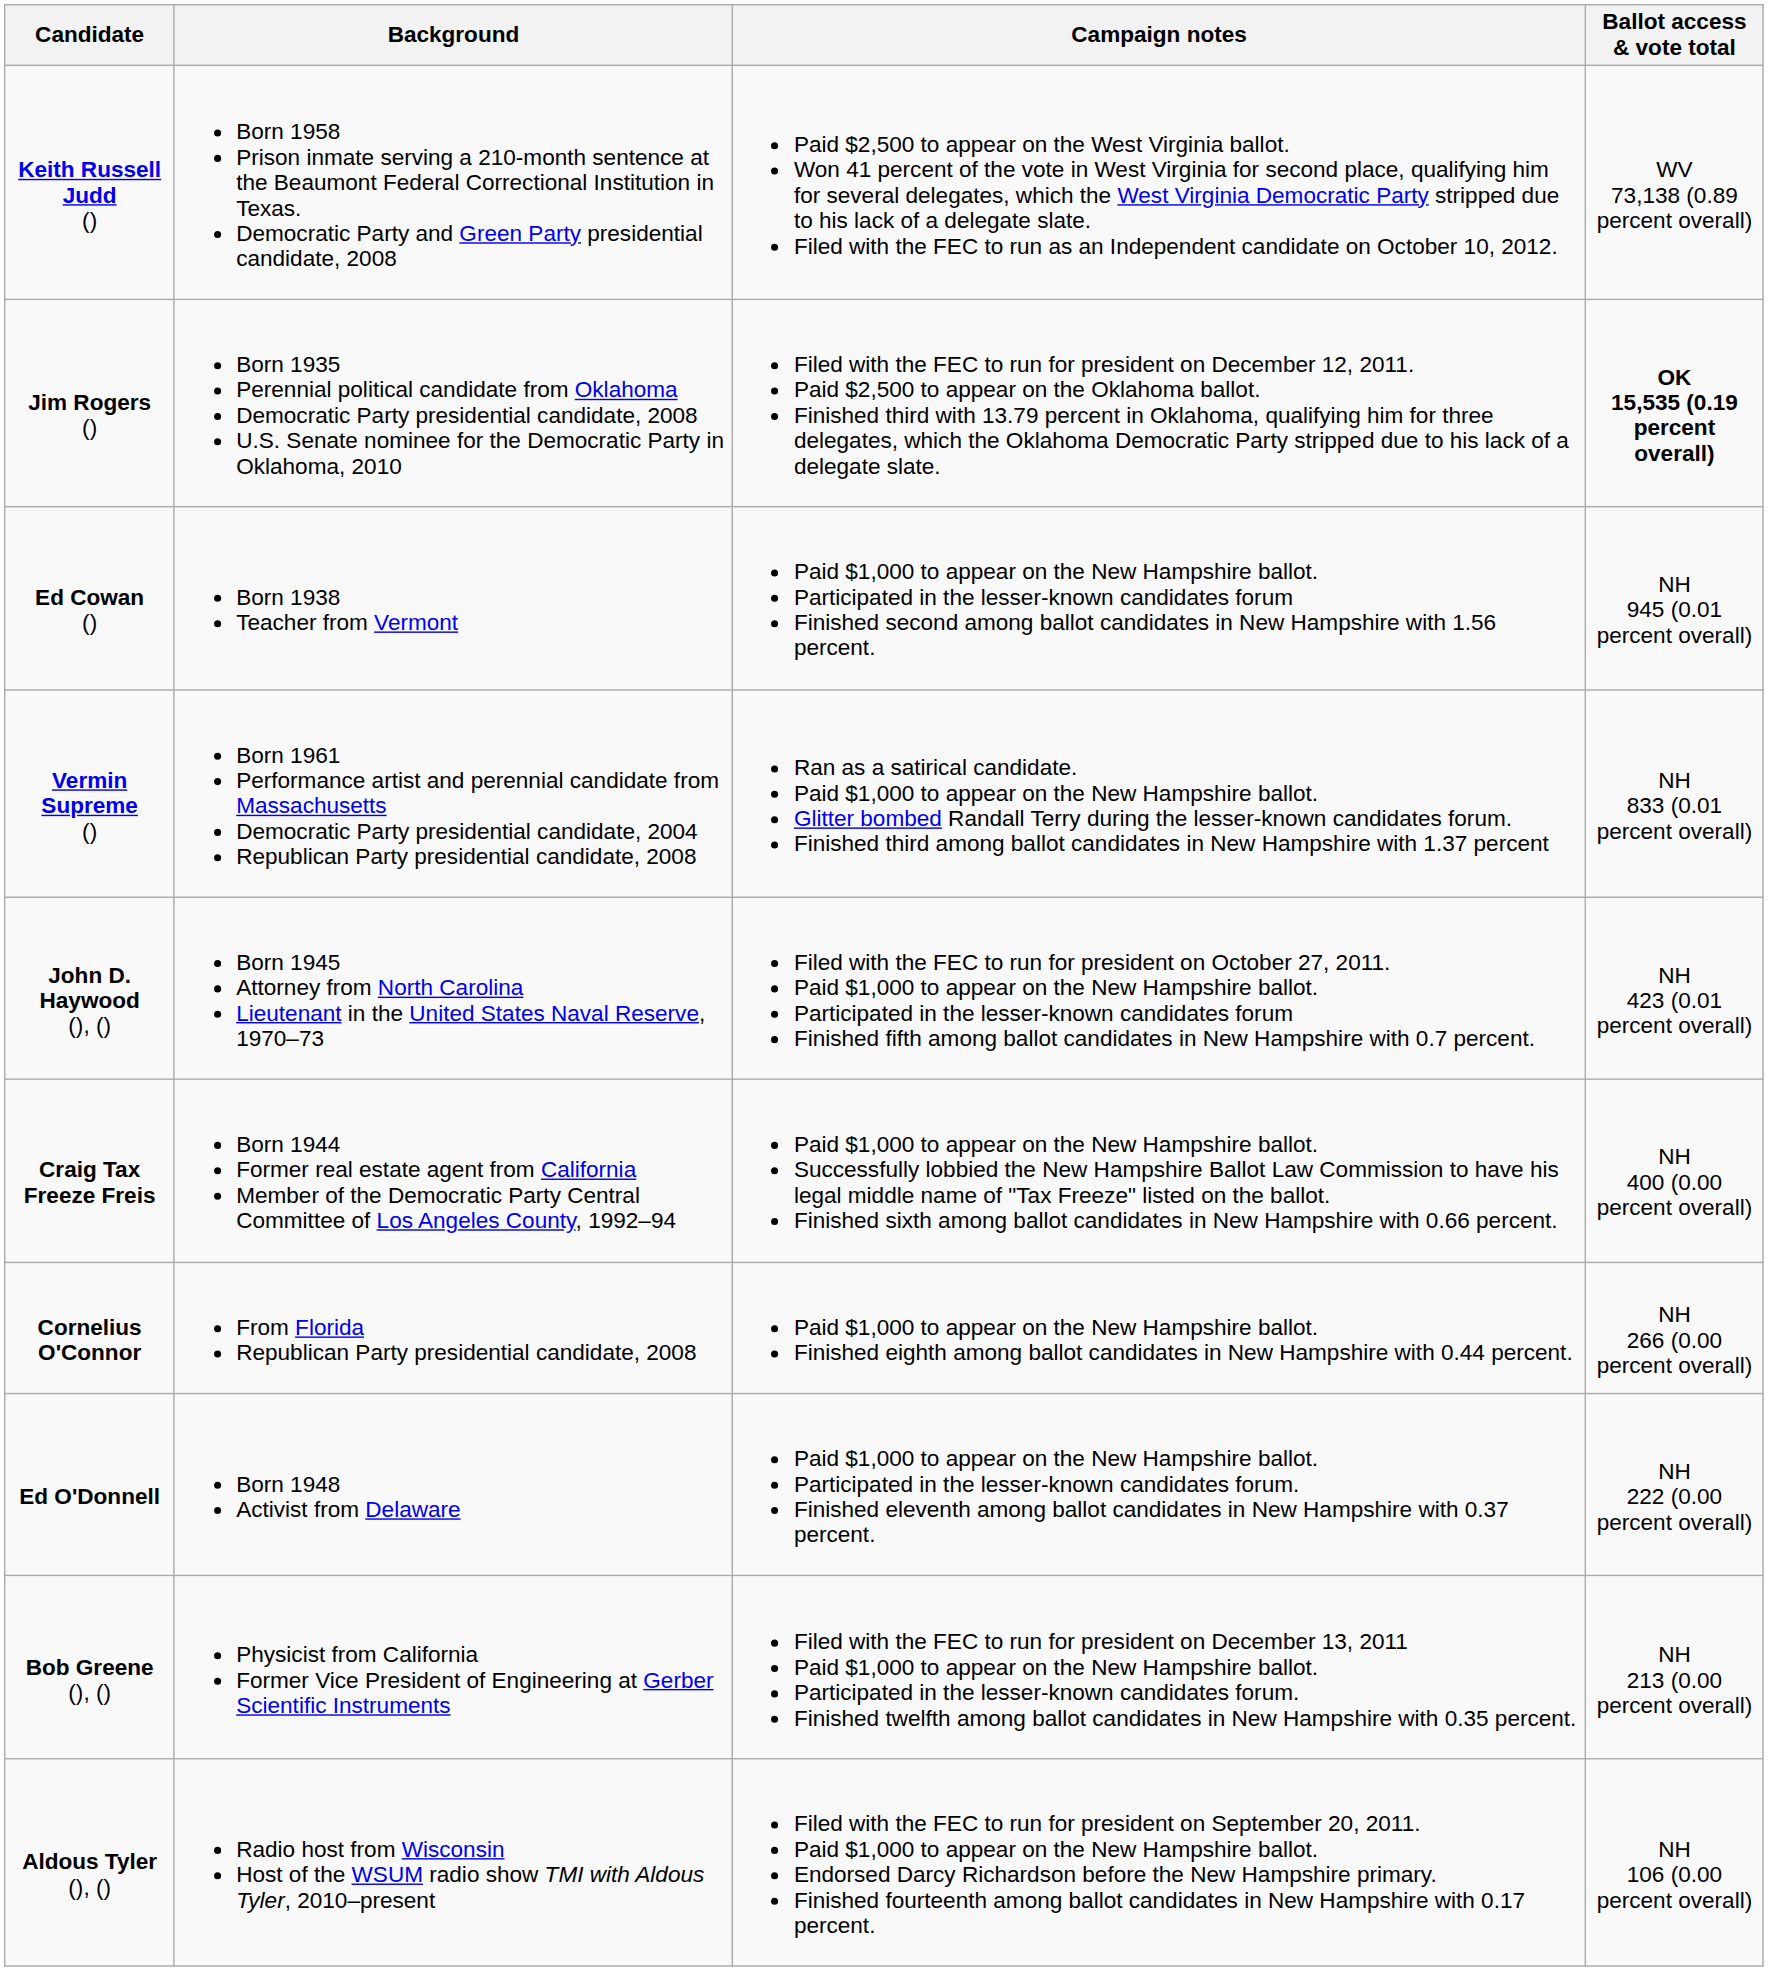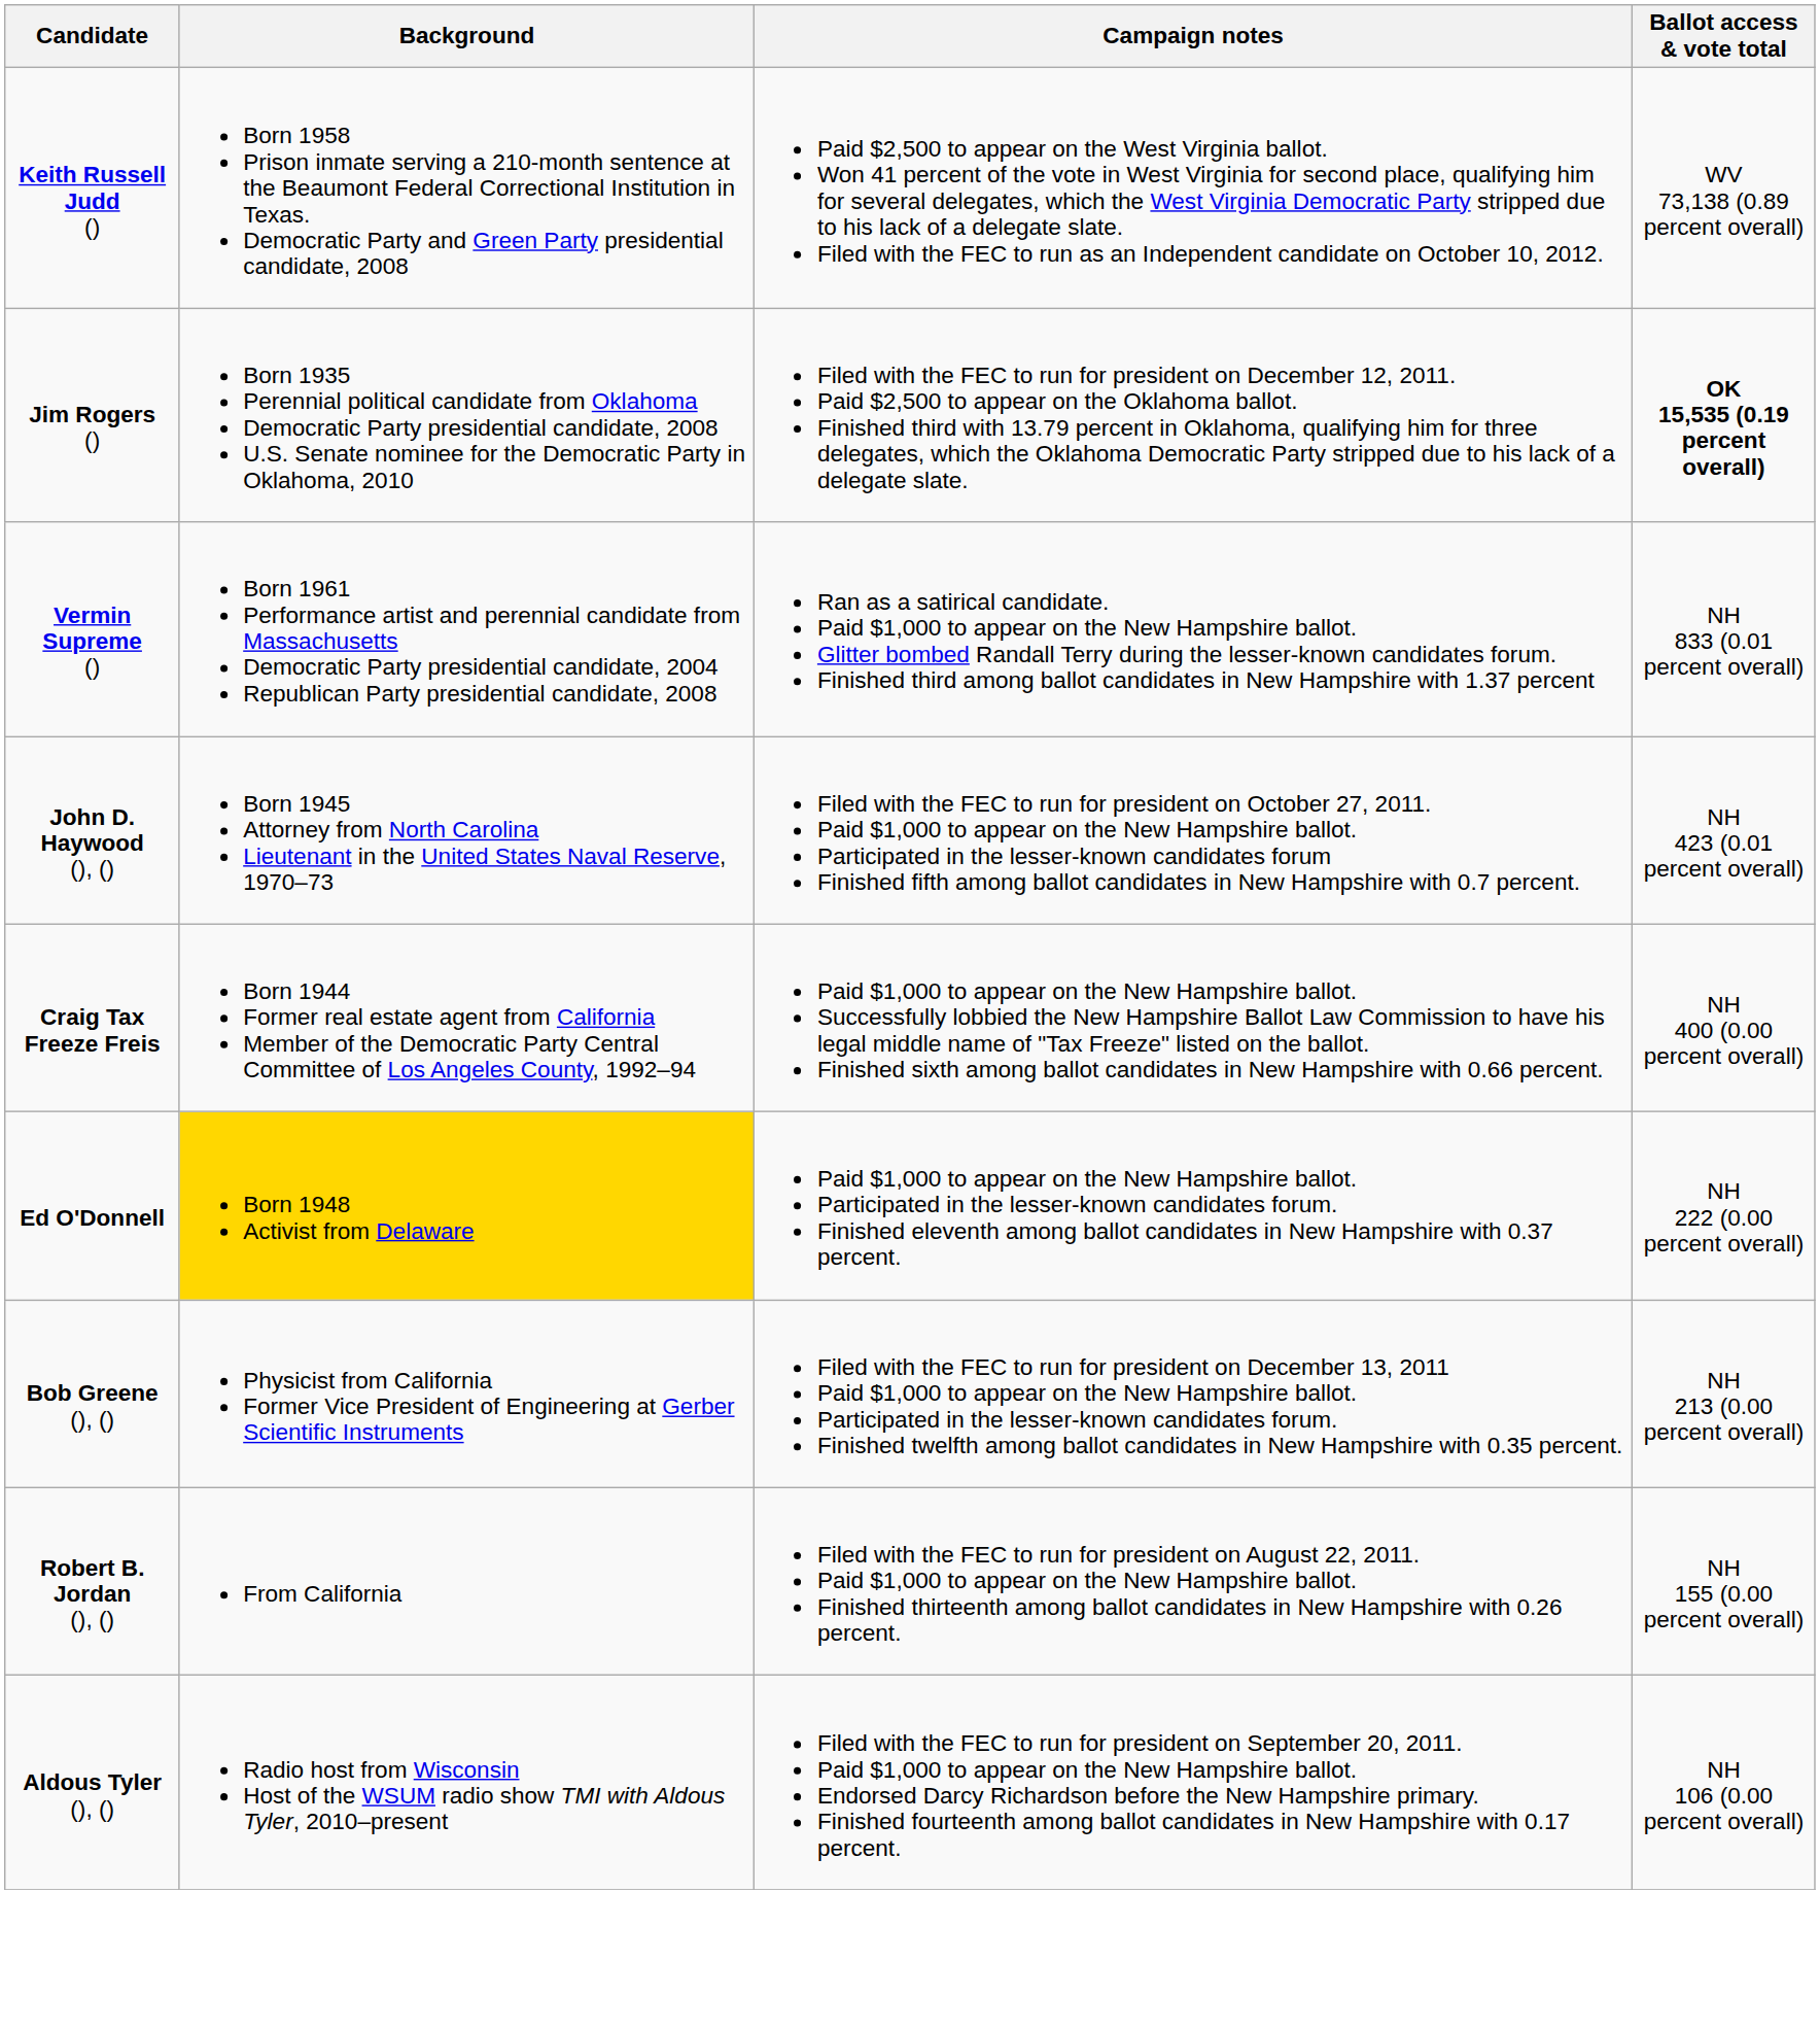 <table class="wikitable sortable">
 <tr>
 <th>Candidate</th>
 <th>Background</th>
 <th>Campaign notes</th>
 <th>Ballot access & vote total</th>
 </tr>
 <tr>
 <td align="center"><br><strong><a href='#'>Keith Russell Judd</a></strong><br>()</td>
 <td><br><ul><li>Born 1958</li><li>Prison inmate serving a 210-month sentence at the Beaumont Federal Correctional Institution in Texas.</li><li>Democratic Party and <a href='#'>Green Party</a> presidential candidate, 2008</li></ul></td>
 <td><br><ul><li>Paid $2,500 to appear on the West Virginia ballot.</li><li>Won 41 percent of the vote in West Virginia for second place, qualifying him for several delegates, which the <a href='#'>West Virginia Democratic Party</a> stripped due to his lack of a delegate slate.</li><li>Filed with the FEC to run as an Independent candidate on October 10, 2012.</li></ul></td>
 <td align="center"><br>WV<br>73,138 (0.89 percent overall)</td>
 </tr>
 <tr>
 <td align="center"><br><strong>Jim Rogers</strong><br>()</td>
 <td><br><ul><li>Born 1935</li><li>Perennial political candidate from <a href='#'>Oklahoma</a></li><li>Democratic Party presidential candidate, 2008</li><li>U.S. Senate nominee for the Democratic Party in Oklahoma, 2010</li></ul></td>
 <td><br><ul><li>Filed with the FEC to run for president on December 12, 2011.</li><li>Paid $2,500 to appear on the Oklahoma ballot.</li><li>Finished third with 13.79 percent in Oklahoma, qualifying him for three delegates, which the Oklahoma Democratic Party stripped due to his lack of a delegate slate.</li></ul></td>
 <td align="center"><strong><br>OK<br>15,535 (0.19 percent overall)</strong></td>
 </tr>
 <tr>
-<td align="center"><br><strong>Ed Cowan</strong><br>()</td>
-<td><br><ul><li>Born 1938</li><li>Teacher from <a href='#'>Vermont</a></li></ul></td>
-<td><br><ul><li>Paid $1,000 to appear on the New Hampshire ballot.</li><li>Participated in the lesser-known candidates forum</li><li>Finished second among ballot candidates in New Hampshire with 1.56 percent.</li></ul></td>
-<td align="center"><br>NH<br>945 (0.01 percent overall)</td>
-</tr>
-<tr>
 <td align="center"><br><strong><a href='#'>Vermin Supreme</a></strong><br>()</td>
 <td><br><ul><li>Born 1961</li><li>Performance artist and perennial candidate from <a href='#'>Massachusetts</a></li><li>Democratic Party presidential candidate, 2004</li><li>Republican Party presidential candidate, 2008</li></ul></td>
 <td><br><ul><li>Ran as a satirical candidate.</li><li>Paid $1,000 to appear on the New Hampshire ballot.</li><li><a href='#'>Glitter bombed</a> Randall Terry during the lesser-known candidates forum.</li><li>Finished third among ballot candidates in New Hampshire with 1.37 percent</li></ul></td>
 <td align="center"><br>NH<br>833 (0.01 percent overall)</td>
 </tr>
 <tr>
 <td align="center"><br><strong>John D. Haywood</strong> <br>(), ()</td>
 <td><br><ul><li>Born 1945</li><li>Attorney from <a href='#'>North Carolina</a></li><li><a href='#'>Lieutenant</a> in the <a href='#'>United States Naval Reserve</a>, 1970–73</li></ul></td>
 <td><br><ul><li>Filed with the FEC to run for president on October 27, 2011.</li><li>Paid $1,000 to appear on the New Hampshire ballot.</li><li>Participated in the lesser-known candidates forum</li><li>Finished fifth among ballot candidates in New Hampshire with 0.7 percent.</li></ul></td>
 <td align="center"><br>NH<br>423 (0.01 percent overall)</td>
 </tr>
 <tr>
 <td align="center"><br><strong>Craig Tax Freeze Freis</strong></td>
 <td><br><ul><li>Born 1944</li><li>Former real estate agent from <a href='#'>California</a></li><li>Member of the Democratic Party Central Committee of <a href='#'>Los Angeles County</a>, 1992–94</li></ul></td>
 <td><br><ul><li>Paid $1,000 to appear on the New Hampshire ballot.</li><li>Successfully lobbied the New Hampshire Ballot Law Commission to have his legal middle name of "Tax Freeze" listed on the ballot.</li><li>Finished sixth among ballot candidates in New Hampshire with 0.66 percent.</li></ul></td>
 <td align="center"><br>NH<br>400 (0.00 percent overall)</td>
 </tr>
 <tr>
-<td align="center"><br><strong>Cornelius O'Connor</strong></td>
-<td><br><ul><li>From <a href='#'>Florida</a></li><li>Republican Party presidential candidate, 2008</li></ul></td>
-<td><br><ul><li>Paid $1,000 to appear on the New Hampshire ballot.</li><li>Finished eighth among ballot candidates in New Hampshire with 0.44 percent.</li></ul></td>
-<td align="center"><br>NH<br>266 (0.00 percent overall)</td>
-</tr>
-<tr>
 <td align="center"><br><strong>Ed O'Donnell</strong></td>
-<td><br><ul><li>Born 1948</li><li>Activist from <a href='#'>Delaware</a></li></ul></td>
+<td style="background: gold;"><br><ul><li>Born 1948</li><li>Activist from <a href='#'>Delaware</a></li></ul></td>
 <td><br><ul><li>Paid $1,000 to appear on the New Hampshire ballot.</li><li>Participated in the lesser-known candidates forum.</li><li>Finished eleventh among ballot candidates in New Hampshire with 0.37 percent.</li></ul></td>
 <td align="center"><br>NH<br>222 (0.00 percent overall)</td>
 </tr>
 <tr>
 <td align="center"><br><strong>Bob Greene</strong><br>(), ()</td>
 <td><br><ul><li>Physicist from California</li><li>Former Vice President of Engineering at <a href='#'>Gerber Scientific Instruments</a></li></ul></td>
 <td><br><ul><li>Filed with the FEC to run for president on December 13, 2011</li><li>Paid $1,000 to appear on the New Hampshire ballot.</li><li>Participated in the lesser-known candidates forum.</li><li>Finished twelfth among ballot candidates in New Hampshire with 0.35 percent.</li></ul></td>
 <td align="center"><br>NH<br>213 (0.00 percent overall)</td>
 </tr>
 <tr>
+<td align="center"><br><strong>Robert B. Jordan</strong><br>(), ()</td>
+<td><br><ul><li>From California</li></ul></td>
+<td><br><ul><li>Filed with the FEC to run for president on August 22, 2011.</li><li>Paid $1,000 to appear on the New Hampshire ballot.</li><li>Finished thirteenth among ballot candidates in New Hampshire with 0.26 percent.</li></ul></td>
+<td align="center"><br>NH<br>155 (0.00 percent overall)</td>
+</tr>
+<tr>
 <td align="center"><br><strong>Aldous Tyler</strong><br>(), ()</td>
 <td><br><ul><li>Radio host from <a href='#'>Wisconsin</a></li><li>Host of the <a href='#'>WSUM</a> radio show <em>TMI with Aldous Tyler</em>, 2010–present</li></ul></td>
 <td><br><ul><li>Filed with the FEC to run for president on September 20, 2011.</li><li>Paid $1,000 to appear on the New Hampshire ballot.</li><li>Endorsed Darcy Richardson before the New Hampshire primary.</li><li>Finished fourteenth among ballot candidates in New Hampshire with 0.17 percent.</li></ul></td>
 <td align="center"><br>NH<br>106 (0.00 percent overall)</td>
 </tr>
 </table>
